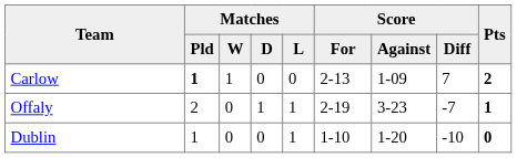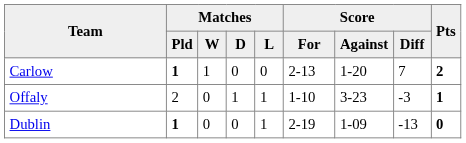 <table style=border-collapse:collapse border=1 cellspacing=0 cellpadding=5>
 <tr align=center bgcolor=#efefef>
 <th rowspan=2 width=165>Team</th>
 <th colspan=4>Matches</th>
 <th colspan=3>Score</th>
 <th rowspan=2width=20>Pts</th>
 </tr>
 <tr align=center bgcolor=#efefef>
 <th width=20>Pld</th>
 <th width=20>W</th>
 <th width=20>D</th>
 <th width=20>L</th>
 <th width=45>For</th>
 <th width=45>Against</th>
 <th width=30>Diff</th>
 </tr>
 <tr>
 <td style="text-align:left;"><a href='#'>Carlow</a></td>
 <td><strong>1</strong></td>
 <td>1</td>
 <td>0</td>
 <td>0</td>
 <td>2-13</td>
-<td>1-09</td>
+<td>1-20</td>
 <td>7</td>
 <td><strong>2</strong></td>
 </tr>
 <tr>
 <td style="text-align:left;"><a href='#'>Offaly</a></td>
 <td>2</td>
 <td>0</td>
 <td>1</td>
 <td>1</td>
-<td>2-19</td>
+<td>1-10</td>
 <td>3-23</td>
-<td>-7</td>
+<td>-3</td>
 <td><strong>1</strong></td>
 </tr>
 <tr>
 <td style="text-align:left;"><a href='#'>Dublin</a></td>
-<td>1</td>
+<td><strong>1</strong></td>
 <td>0</td>
 <td>0</td>
 <td>1</td>
-<td>1-10</td>
-<td>1-20</td>
-<td>-10</td>
+<td>2-19</td>
+<td>1-09</td>
+<td>-13</td>
 <td><strong>0</strong></td>
 </tr>
 </table>
